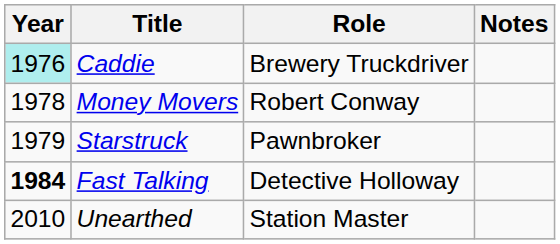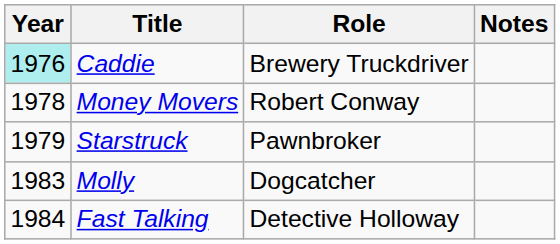 <table class=wikitable>
 <tr>
 <th>Year</th>
 <th>Title</th>
 <th>Role</th>
 <th>Notes</th>
 </tr>
 <tr>
 <td style="background: paleturquoise;">1976</td>
 <td><em><a href='#'>Caddie</a></em></td>
 <td>Brewery Truckdriver</td>
 <td></td>
 </tr>
 <tr>
 <td>1978</td>
 <td><em><a href='#'>Money Movers</a></em></td>
 <td>Robert Conway</td>
 <td></td>
 </tr>
 <tr>
 <td>1979</td>
 <td><em><a href='#'>Starstruck</a></em></td>
 <td>Pawnbroker</td>
 <td></td>
 </tr>
 <tr>
-<td><strong>1984</strong></td>
+<td>1983</td>
+<td><em><a href='#'>Molly</a></em></td>
+<td>Dogcatcher</td>
+<td></td>
+</tr>
+<tr>
+<td>1984</td>
 <td><em><a href='#'>Fast Talking</a></em></td>
 <td>Detective Holloway</td>
 <td></td>
 </tr>
-<tr>
-<td>2010</td>
-<td><em>Unearthed</em></td>
-<td>Station Master</td>
-<td></td>
-</tr>
 </table>
